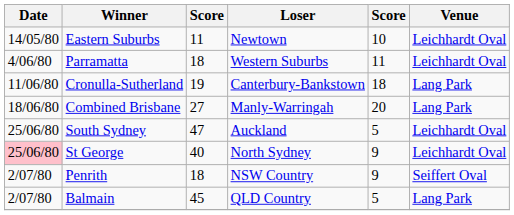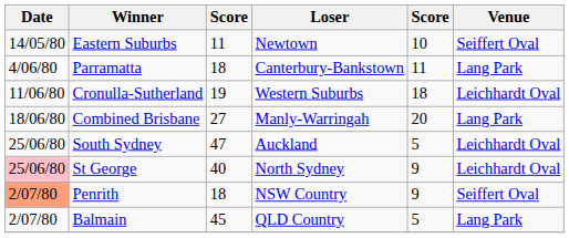 <table class="wikitable">
 <tr>
 <th>Date</th>
 <th>Winner</th>
 <th>Score</th>
 <th>Loser</th>
 <th>Score</th>
 <th>Venue</th>
 </tr>
 <tr>
 <td>14/05/80</td>
 <td> <a href='#'>Eastern Suburbs</a></td>
 <td>11</td>
 <td> <a href='#'>Newtown</a></td>
 <td>10</td>
-<td><a href='#'>Leichhardt Oval</a></td>
+<td><a href='#'>Seiffert Oval</a></td>
 </tr>
 <tr>
 <td>4/06/80</td>
 <td> <a href='#'>Parramatta</a></td>
 <td>18</td>
-<td> <a href='#'>Western Suburbs</a></td>
+<td> <a href='#'>Canterbury-Bankstown</a></td>
 <td>11</td>
-<td><a href='#'>Leichhardt Oval</a></td>
+<td><a href='#'>Lang Park</a></td>
 </tr>
 <tr>
 <td>11/06/80</td>
 <td> <a href='#'>Cronulla-Sutherland</a></td>
 <td>19</td>
-<td> <a href='#'>Canterbury-Bankstown</a></td>
+<td> <a href='#'>Western Suburbs</a></td>
 <td>18</td>
-<td><a href='#'>Lang Park</a></td>
+<td><a href='#'>Leichhardt Oval</a></td>
 </tr>
 <tr>
 <td>18/06/80</td>
 <td> <a href='#'>Combined Brisbane</a></td>
 <td>27</td>
 <td> <a href='#'>Manly-Warringah</a></td>
 <td>20</td>
 <td><a href='#'>Lang Park</a></td>
 </tr>
 <tr>
 <td>25/06/80</td>
 <td> <a href='#'>South Sydney</a></td>
 <td>47</td>
 <td> <a href='#'>Auckland</a></td>
 <td>5</td>
 <td><a href='#'>Leichhardt Oval</a></td>
 </tr>
 <tr>
 <td style="background: pink;">25/06/80</td>
 <td> <a href='#'>St George</a></td>
 <td>40</td>
 <td> <a href='#'>North Sydney</a></td>
 <td>9</td>
 <td><a href='#'>Leichhardt Oval</a></td>
 </tr>
 <tr>
-<td>2/07/80</td>
+<td style="background: lightsalmon;">2/07/80</td>
 <td> <a href='#'>Penrith</a></td>
 <td>18</td>
 <td> <a href='#'>NSW Country</a></td>
 <td>9</td>
 <td><a href='#'>Seiffert Oval</a></td>
 </tr>
 <tr>
 <td>2/07/80</td>
 <td> <a href='#'>Balmain</a></td>
 <td>45</td>
 <td> <a href='#'>QLD Country</a></td>
 <td>5</td>
 <td><a href='#'>Lang Park</a></td>
 </tr>
 <tr>
 </tr>
 </table>
